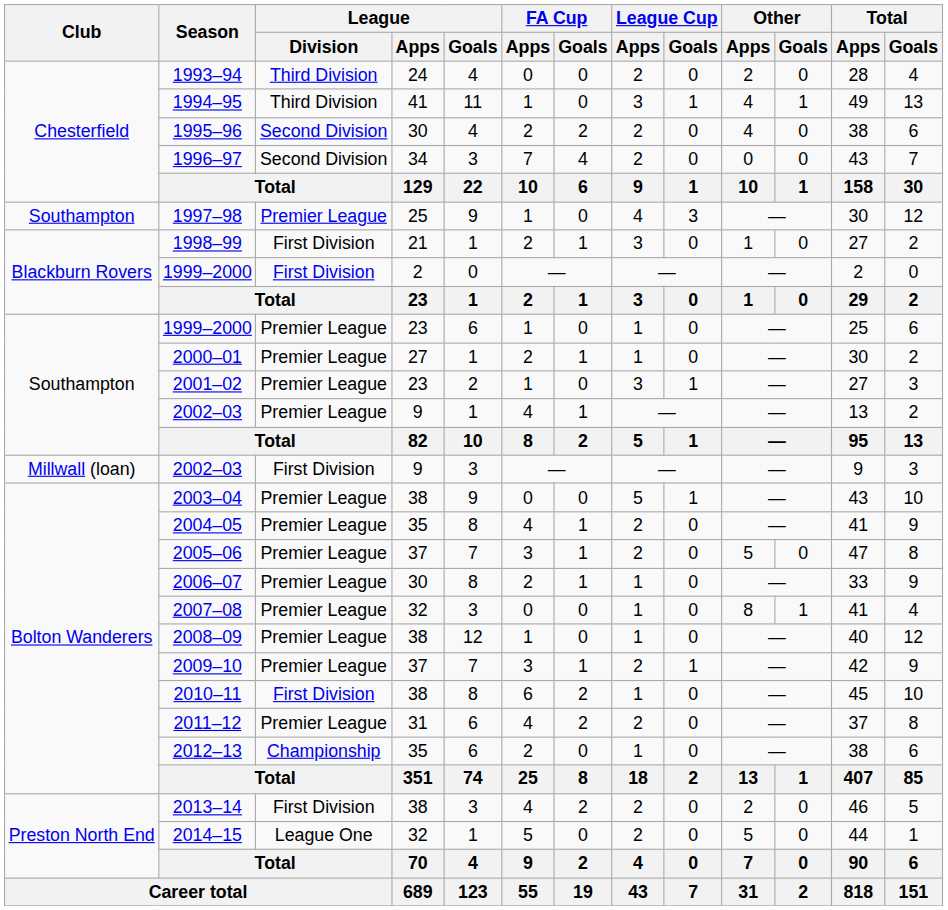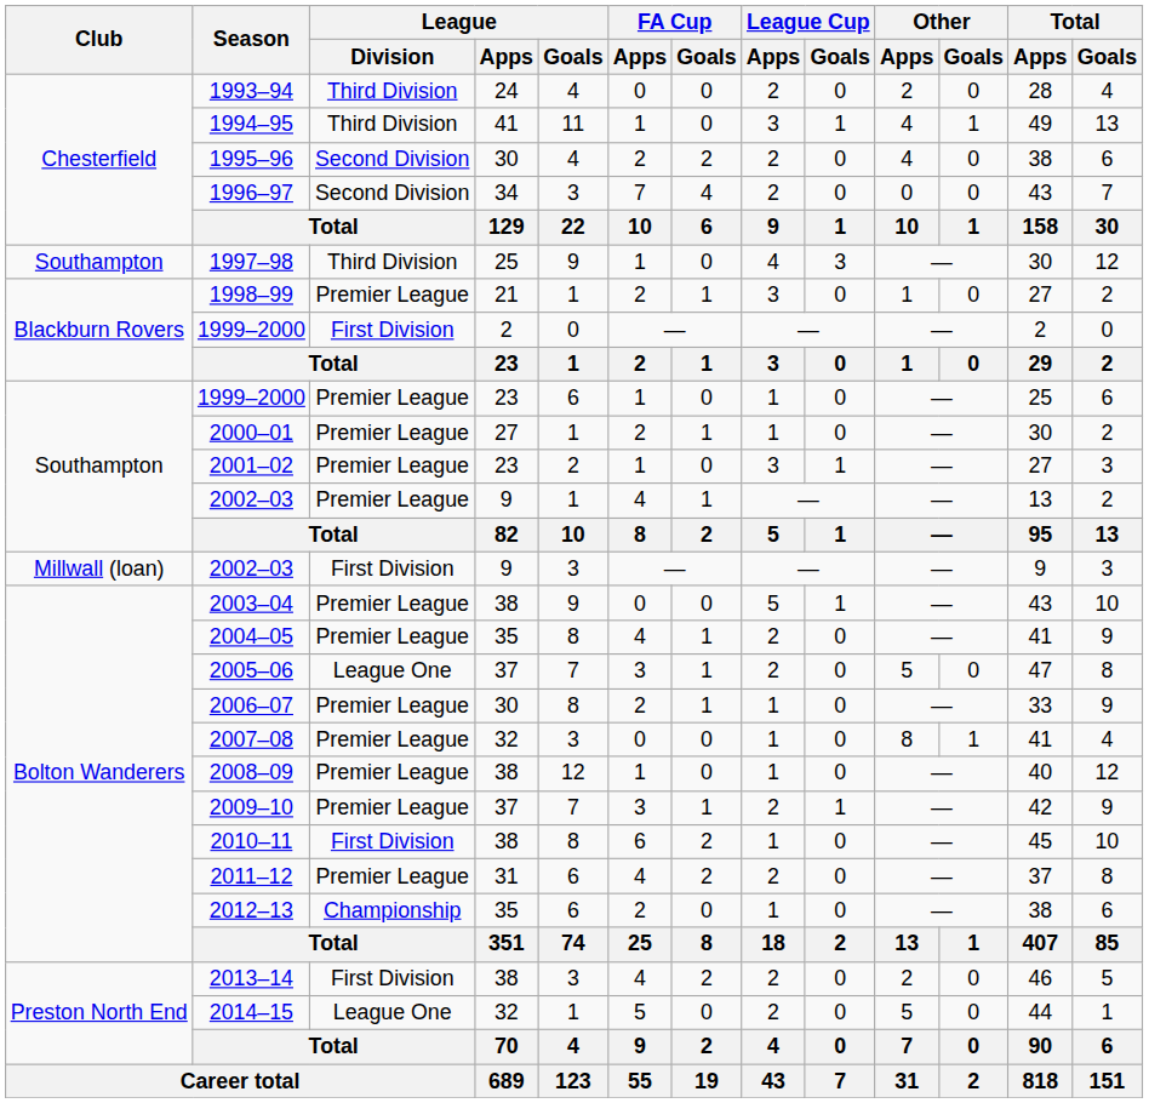 <table class=wikitable style="text-align: center;">
 <tr>
 <th rowspan=2>Club</th>
 <th rowspan=2>Season</th>
 <th colspan=3>League</th>
 <th colspan=2><a href='#'>FA Cup</a></th>
 <th colspan=2><a href='#'>League Cup</a></th>
 <th colspan=2>Other</th>
 <th colspan=2>Total</th>
 </tr>
 <tr>
 <th>Division</th>
 <th>Apps</th>
 <th>Goals</th>
 <th>Apps</th>
 <th>Goals</th>
 <th>Apps</th>
 <th>Goals</th>
 <th>Apps</th>
 <th>Goals</th>
 <th>Apps</th>
 <th>Goals</th>
 </tr>
 <tr>
 <td rowspan=5><a href='#'>Chesterfield</a></td>
 <td><a href='#'>1993–94</a></td>
 <td><a href='#'>Third Division</a></td>
 <td>24</td>
 <td>4</td>
 <td>0</td>
 <td>0</td>
 <td>2</td>
 <td>0</td>
 <td>2</td>
 <td>0</td>
 <td>28</td>
 <td>4</td>
 </tr>
 <tr>
 <td><a href='#'>1994–95</a></td>
 <td>Third Division</td>
 <td>41</td>
 <td>11</td>
 <td>1</td>
 <td>0</td>
 <td>3</td>
 <td>1</td>
 <td>4</td>
 <td>1</td>
 <td>49</td>
 <td>13</td>
 </tr>
 <tr>
 <td><a href='#'>1995–96</a></td>
 <td><a href='#'>Second Division</a></td>
 <td>30</td>
 <td>4</td>
 <td>2</td>
 <td>2</td>
 <td>2</td>
 <td>0</td>
 <td>4</td>
 <td>0</td>
 <td>38</td>
 <td>6</td>
 </tr>
 <tr>
 <td><a href='#'>1996–97</a></td>
 <td>Second Division</td>
 <td>34</td>
 <td>3</td>
 <td>7</td>
 <td>4</td>
 <td>2</td>
 <td>0</td>
 <td>0</td>
 <td>0</td>
 <td>43</td>
 <td>7</td>
 </tr>
 <tr>
 <th colspan=2>Total</th>
 <th>129</th>
 <th>22</th>
 <th>10</th>
 <th>6</th>
 <th>9</th>
 <th>1</th>
 <th>10</th>
 <th>1</th>
 <th>158</th>
 <th>30</th>
 </tr>
 <tr>
 <td><a href='#'>Southampton</a></td>
 <td><a href='#'>1997–98</a></td>
-<td><a href='#'>Premier League</a></td>
+<td>Third Division</td>
 <td>25</td>
 <td>9</td>
 <td>1</td>
 <td>0</td>
 <td>4</td>
 <td>3</td>
 <td colspan=2>—</td>
 <td>30</td>
 <td>12</td>
 </tr>
 <tr>
 <td rowspan=3><a href='#'>Blackburn Rovers</a></td>
 <td><a href='#'>1998–99</a></td>
-<td>First Division</td>
+<td>Premier League</td>
 <td>21</td>
 <td>1</td>
 <td>2</td>
 <td>1</td>
 <td>3</td>
 <td>0</td>
 <td>1</td>
 <td>0</td>
 <td>27</td>
 <td>2</td>
 </tr>
 <tr>
 <td><a href='#'>1999–2000</a></td>
 <td><a href='#'>First Division</a></td>
 <td>2</td>
 <td>0</td>
 <td colspan=2>—</td>
 <td colspan=2>—</td>
 <td colspan=2>—</td>
 <td>2</td>
 <td>0</td>
 </tr>
 <tr>
 <th colspan=2>Total</th>
 <th>23</th>
 <th>1</th>
 <th>2</th>
 <th>1</th>
 <th>3</th>
 <th>0</th>
 <th>1</th>
 <th>0</th>
 <th>29</th>
 <th>2</th>
 </tr>
 <tr>
 <td rowspan=5>Southampton</td>
 <td><a href='#'>1999–2000</a></td>
 <td>Premier League</td>
 <td>23</td>
 <td>6</td>
 <td>1</td>
 <td>0</td>
 <td>1</td>
 <td>0</td>
 <td colspan=2>—</td>
 <td>25</td>
 <td>6</td>
 </tr>
 <tr>
 <td><a href='#'>2000–01</a></td>
 <td>Premier League</td>
 <td>27</td>
 <td>1</td>
 <td>2</td>
 <td>1</td>
 <td>1</td>
 <td>0</td>
 <td colspan=2>—</td>
 <td>30</td>
 <td>2</td>
 </tr>
 <tr>
 <td><a href='#'>2001–02</a></td>
 <td>Premier League</td>
 <td>23</td>
 <td>2</td>
 <td>1</td>
 <td>0</td>
 <td>3</td>
 <td>1</td>
 <td colspan=2>—</td>
 <td>27</td>
 <td>3</td>
 </tr>
 <tr>
 <td><a href='#'>2002–03</a></td>
 <td>Premier League</td>
 <td>9</td>
 <td>1</td>
 <td>4</td>
 <td>1</td>
 <td colspan=2>—</td>
 <td colspan=2>—</td>
 <td>13</td>
 <td>2</td>
 </tr>
 <tr>
 <th colspan=2>Total</th>
 <th>82</th>
 <th>10</th>
 <th>8</th>
 <th>2</th>
 <th>5</th>
 <th>1</th>
 <th colspan=2>—</th>
 <th>95</th>
 <th>13</th>
 </tr>
 <tr>
 <td><a href='#'>Millwall</a> (loan)</td>
 <td><a href='#'>2002–03</a></td>
 <td>First Division</td>
 <td>9</td>
 <td>3</td>
 <td colspan=2>—</td>
 <td colspan=2>—</td>
 <td colspan=2>—</td>
 <td>9</td>
 <td>3</td>
 </tr>
 <tr>
 <td rowspan=11><a href='#'>Bolton Wanderers</a></td>
 <td><a href='#'>2003–04</a></td>
 <td>Premier League</td>
 <td>38</td>
 <td>9</td>
 <td>0</td>
 <td>0</td>
 <td>5</td>
 <td>1</td>
 <td colspan=2>—</td>
 <td>43</td>
 <td>10</td>
 </tr>
 <tr>
 <td><a href='#'>2004–05</a></td>
 <td>Premier League</td>
 <td>35</td>
 <td>8</td>
 <td>4</td>
 <td>1</td>
 <td>2</td>
 <td>0</td>
 <td colspan=2>—</td>
 <td>41</td>
 <td>9</td>
 </tr>
 <tr>
 <td><a href='#'>2005–06</a></td>
-<td>Premier League</td>
+<td>League One</td>
 <td>37</td>
 <td>7</td>
 <td>3</td>
 <td>1</td>
 <td>2</td>
 <td>0</td>
 <td>5</td>
 <td>0</td>
 <td>47</td>
 <td>8</td>
 </tr>
 <tr>
 <td><a href='#'>2006–07</a></td>
 <td>Premier League</td>
 <td>30</td>
 <td>8</td>
 <td>2</td>
 <td>1</td>
 <td>1</td>
 <td>0</td>
 <td colspan=2>—</td>
 <td>33</td>
 <td>9</td>
 </tr>
 <tr>
 <td><a href='#'>2007–08</a></td>
 <td>Premier League</td>
 <td>32</td>
 <td>3</td>
 <td>0</td>
 <td>0</td>
 <td>1</td>
 <td>0</td>
 <td>8</td>
 <td>1</td>
 <td>41</td>
 <td>4</td>
 </tr>
 <tr>
 <td><a href='#'>2008–09</a></td>
 <td>Premier League</td>
 <td>38</td>
 <td>12</td>
 <td>1</td>
 <td>0</td>
 <td>1</td>
 <td>0</td>
 <td colspan=2>—</td>
 <td>40</td>
 <td>12</td>
 </tr>
 <tr>
 <td><a href='#'>2009–10</a></td>
 <td>Premier League</td>
 <td>37</td>
 <td>7</td>
 <td>3</td>
 <td>1</td>
 <td>2</td>
 <td>1</td>
 <td colspan=2>—</td>
 <td>42</td>
 <td>9</td>
 </tr>
 <tr>
 <td><a href='#'>2010–11</a></td>
 <td><a href='#'>First Division</a></td>
 <td>38</td>
 <td>8</td>
 <td>6</td>
 <td>2</td>
 <td>1</td>
 <td>0</td>
 <td colspan=2>—</td>
 <td>45</td>
 <td>10</td>
 </tr>
 <tr>
 <td><a href='#'>2011–12</a></td>
 <td>Premier League</td>
 <td>31</td>
 <td>6</td>
 <td>4</td>
 <td>2</td>
 <td>2</td>
 <td>0</td>
 <td colspan=2>—</td>
 <td>37</td>
 <td>8</td>
 </tr>
 <tr>
 <td><a href='#'>2012–13</a></td>
 <td><a href='#'>Championship</a></td>
 <td>35</td>
 <td>6</td>
 <td>2</td>
 <td>0</td>
 <td>1</td>
 <td>0</td>
 <td colspan=2>—</td>
 <td>38</td>
 <td>6</td>
 </tr>
 <tr>
 <th colspan=2>Total</th>
 <th>351</th>
 <th>74</th>
 <th>25</th>
 <th>8</th>
 <th>18</th>
 <th>2</th>
 <th>13</th>
 <th>1</th>
 <th>407</th>
 <th>85</th>
 </tr>
 <tr>
 <td rowspan=3><a href='#'>Preston North End</a></td>
 <td><a href='#'>2013–14</a></td>
 <td>First Division</td>
 <td>38</td>
 <td>3</td>
 <td>4</td>
 <td>2</td>
 <td>2</td>
 <td>0</td>
 <td>2</td>
 <td>0</td>
 <td>46</td>
 <td>5</td>
 </tr>
 <tr>
 <td><a href='#'>2014–15</a></td>
 <td>League One</td>
 <td>32</td>
 <td>1</td>
 <td>5</td>
 <td>0</td>
 <td>2</td>
 <td>0</td>
 <td>5</td>
 <td>0</td>
 <td>44</td>
 <td>1</td>
 </tr>
 <tr>
 <th colspan=2>Total</th>
 <th>70</th>
 <th>4</th>
 <th>9</th>
 <th>2</th>
 <th>4</th>
 <th>0</th>
 <th>7</th>
 <th>0</th>
 <th>90</th>
 <th>6</th>
 </tr>
 <tr>
 <th colspan=3>Career total</th>
 <th>689</th>
 <th>123</th>
 <th>55</th>
 <th>19</th>
 <th>43</th>
 <th>7</th>
 <th>31</th>
 <th>2</th>
 <th>818</th>
 <th>151</th>
 </tr>
 </table>
